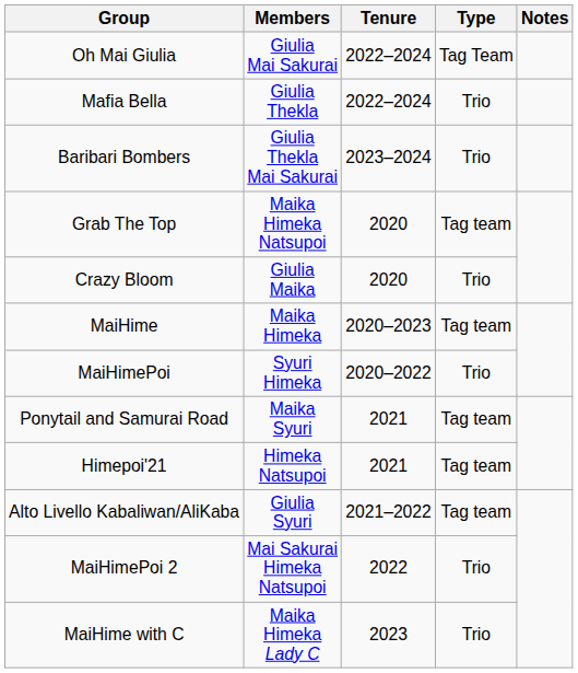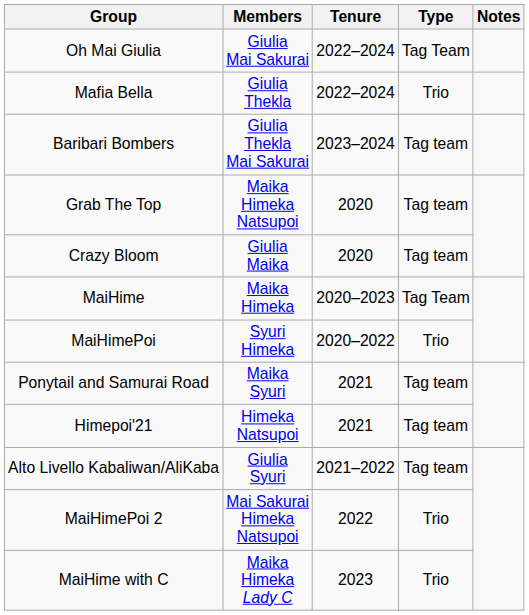 <table class="wikitable sortable" style="text-align:center;">
 <tr>
 <th>Group</th>
 <th>Members</th>
 <th>Tenure</th>
 <th>Type</th>
 <th>Notes</th>
 </tr>
 <tr>
 <td>Oh Mai Giulia</td>
 <td><a href='#'>Giulia</a><br><a href='#'>Mai Sakurai</a></td>
 <td>2022–2024</td>
 <td>Tag Team</td>
 <td></td>
 </tr>
 <tr>
 <td>Mafia Bella</td>
 <td><a href='#'>Giulia</a><br><a href='#'>Thekla</a></td>
 <td>2022–2024</td>
 <td>Trio</td>
 <td></td>
 </tr>
 <tr>
 <td>Baribari Bombers</td>
 <td><a href='#'>Giulia</a><br><a href='#'>Thekla</a><br><a href='#'>Mai Sakurai</a></td>
 <td>2023–2024</td>
-<td>Trio</td>
+<td>Tag team</td>
 <td></td>
 </tr>
 <tr>
 <td>Grab The Top</td>
 <td><a href='#'>Maika</a><br><a href='#'>Himeka</a><br><a href='#'>Natsupoi</a></td>
 <td>2020</td>
 <td>Tag team</td>
 <td rowspan=2></td>
 </tr>
 <tr>
 <td>Crazy Bloom</td>
 <td><a href='#'>Giulia</a><br><a href='#'>Maika</a></td>
 <td>2020</td>
-<td>Trio</td>
+<td>Tag team</td>
 </tr>
 <tr>
 <td>MaiHime</td>
 <td><a href='#'>Maika</a><br><a href='#'>Himeka</a></td>
 <td>2020–2023</td>
-<td>Tag team</td>
+<td>Tag Team</td>
 </tr>
 <tr>
 <td>MaiHimePoi</td>
 <td><a href='#'>Syuri</a><br><a href='#'>Himeka</a></td>
 <td>2020–2022</td>
 <td>Trio</td>
 </tr>
 <tr>
 <td>Ponytail and Samurai Road</td>
 <td><a href='#'>Maika</a><br><a href='#'>Syuri</a></td>
 <td>2021</td>
 <td>Tag team</td>
 <td rowspan=2></td>
 </tr>
 <tr>
 <td>Himepoi'21</td>
 <td><a href='#'>Himeka</a><br><a href='#'>Natsupoi</a></td>
 <td>2021</td>
 <td>Tag team</td>
 </tr>
 <tr>
 <td>Alto Livello Kabaliwan/AliKaba</td>
 <td><a href='#'>Giulia</a><br><a href='#'>Syuri</a></td>
 <td>2021–2022</td>
 <td>Tag team</td>
 </tr>
 <tr>
 <td>MaiHimePoi 2</td>
 <td><a href='#'>Mai Sakurai</a><br><a href='#'>Himeka</a><br><a href='#'>Natsupoi</a></td>
 <td>2022</td>
 <td>Trio</td>
 </tr>
 <tr>
 <td>MaiHime with C</td>
 <td><a href='#'>Maika</a><br><a href='#'>Himeka</a><br><em><a href='#'>Lady C</a></em></td>
 <td>2023</td>
 <td>Trio</td>
 </tr>
 </table>
